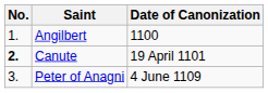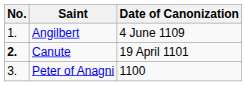 <table class="wikitable">
 <tr>
 <th>No.</th>
 <th>Saint</th>
 <th>Date of Canonization</th>
 </tr>
 <tr>
 <td>1.</td>
 <td><a href='#'>Angilbert</a></td>
-<td>1100</td>
+<td>4 June 1109</td>
 </tr>
 <tr>
 <td><strong>2.</strong></td>
 <td><a href='#'>Canute</a></td>
 <td>19 April 1101</td>
 </tr>
 <tr>
 <td>3.</td>
 <td><a href='#'>Peter of Anagni</a></td>
-<td>4 June 1109</td>
+<td>1100</td>
 </tr>
 </table>
